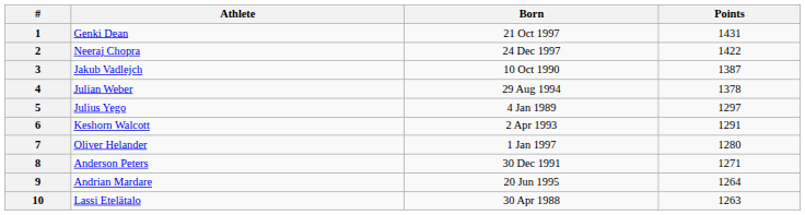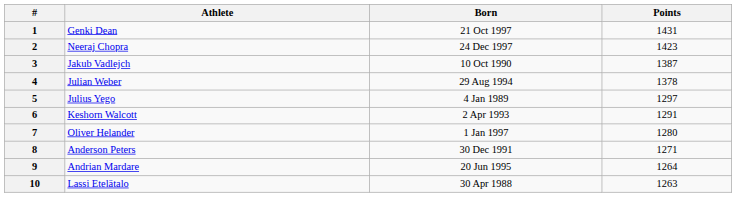 <table class="wikitable" width=80% style="font-size:90%; text-align:center;">
 <tr>
 <th>#</th>
 <th>Athlete</th>
 <th>Born</th>
 <th>Points</th>
 </tr>
 <tr>
 <th>1</th>
 <td align=left> <a href='#'>Genki Dean</a></td>
 <td>21 Oct 1997</td>
 <td>1431</td>
 </tr>
 <tr>
 <th>2</th>
 <td align=left> <a href='#'>Neeraj Chopra</a></td>
 <td>24 Dec 1997</td>
-<td>1422</td>
+<td>1423</td>
 </tr>
 <tr>
 <th>3</th>
 <td align=left> <a href='#'>Jakub Vadlejch</a></td>
 <td>10 Oct 1990</td>
 <td>1387</td>
 </tr>
 <tr>
 <th>4</th>
 <td align=left> <a href='#'>Julian Weber</a></td>
 <td>29 Aug 1994</td>
 <td>1378</td>
 </tr>
 <tr>
 <th>5</th>
 <td align=left> <a href='#'>Julius Yego</a></td>
 <td>4 Jan 1989</td>
 <td>1297</td>
 </tr>
 <tr>
 <th>6</th>
 <td align=left> <a href='#'>Keshorn Walcott</a></td>
 <td>2 Apr 1993</td>
 <td>1291</td>
 </tr>
 <tr>
 <th>7</th>
 <td align=left> <a href='#'>Oliver Helander</a></td>
 <td>1 Jan 1997</td>
 <td>1280</td>
 </tr>
 <tr>
 <th>8</th>
 <td align=left> <a href='#'>Anderson Peters</a></td>
 <td>30 Dec 1991</td>
 <td>1271</td>
 </tr>
 <tr>
 <th>9</th>
 <td align=left> <a href='#'>Andrian Mardare</a></td>
 <td>20 Jun 1995</td>
 <td>1264</td>
 </tr>
 <tr>
 <th>10</th>
 <td align=left> <a href='#'>Lassi Etelätalo</a></td>
 <td>30 Apr 1988</td>
 <td>1263</td>
 </tr>
 </table>
